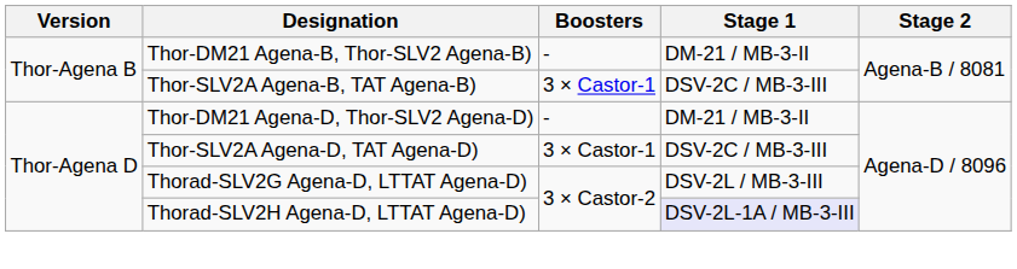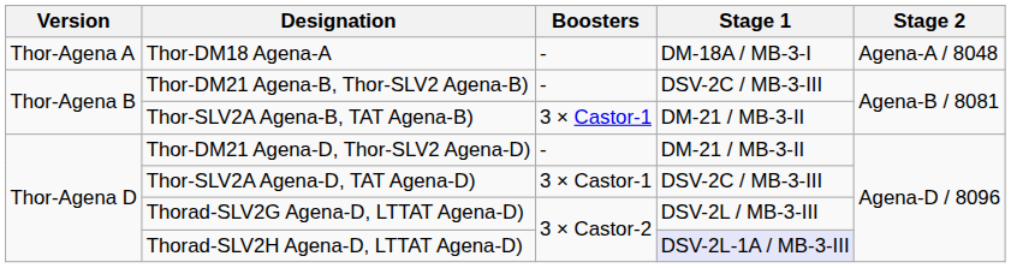 <table class="wikitable sortable">
 <tr>
 <th>Version</th>
 <th>Designation</th>
 <th>Boosters</th>
 <th>Stage 1</th>
 <th>Stage 2</th>
 </tr>
 <tr>
+<td>Thor-Agena A</td>
+<td>Thor-DM18 Agena-A</td>
+<td>-</td>
+<td>DM-18A / MB-3-I</td>
+<td>Agena-A / 8048</td>
+</tr>
+<tr>
 <td rowspan="2">Thor-Agena B</td>
 <td>Thor-DM21 Agena-B, Thor-SLV2 Agena-B)</td>
 <td>-</td>
-<td>DM-21 / MB-3-II</td>
+<td>DSV-2C / MB-3-III</td>
 <td rowspan="2">Agena-B / 8081</td>
 </tr>
 <tr>
 <td>Thor-SLV2A Agena-B, TAT Agena-B)</td>
 <td>3 × <a href='#'>Castor-1</a></td>
-<td>DSV-2C / MB-3-III</td>
+<td>DM-21 / MB-3-II</td>
 </tr>
 <tr>
 <td rowspan="4">Thor-Agena D</td>
 <td>Thor-DM21 Agena-D, Thor-SLV2 Agena-D)</td>
 <td>-</td>
 <td>DM-21 / MB-3-II</td>
 <td rowspan="4">Agena-D / 8096</td>
 </tr>
 <tr>
 <td>Thor-SLV2A Agena-D, TAT Agena-D)</td>
 <td>3 × Castor-1</td>
 <td>DSV-2C / MB-3-III</td>
 </tr>
 <tr>
 <td>Thorad-SLV2G Agena-D, LTTAT Agena-D)</td>
 <td rowspan="2">3 × Castor-2</td>
 <td>DSV-2L / MB-3-III</td>
 </tr>
 <tr>
 <td>Thorad-SLV2H Agena-D, LTTAT Agena-D)</td>
 <td style="background: lavender;">DSV-2L-1A / MB-3-III</td>
 </tr>
 </table>
